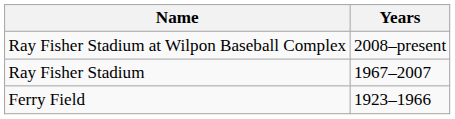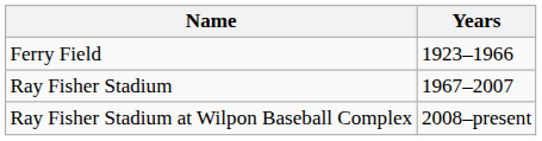 <table class="wikitable">
 <tr>
 <th>Name</th>
 <th>Years</th>
 </tr>
 <tr>
-<td>Ray Fisher Stadium at Wilpon Baseball Complex</td>
-<td>2008–present</td>
+<td>Ferry Field</td>
+<td>1923–1966</td>
 </tr>
 <tr>
 <td>Ray Fisher Stadium</td>
 <td>1967–2007</td>
 </tr>
 <tr>
-<td>Ferry Field</td>
-<td>1923–1966</td>
+<td>Ray Fisher Stadium at Wilpon Baseball Complex</td>
+<td>2008–present</td>
 </tr>
 </table>
